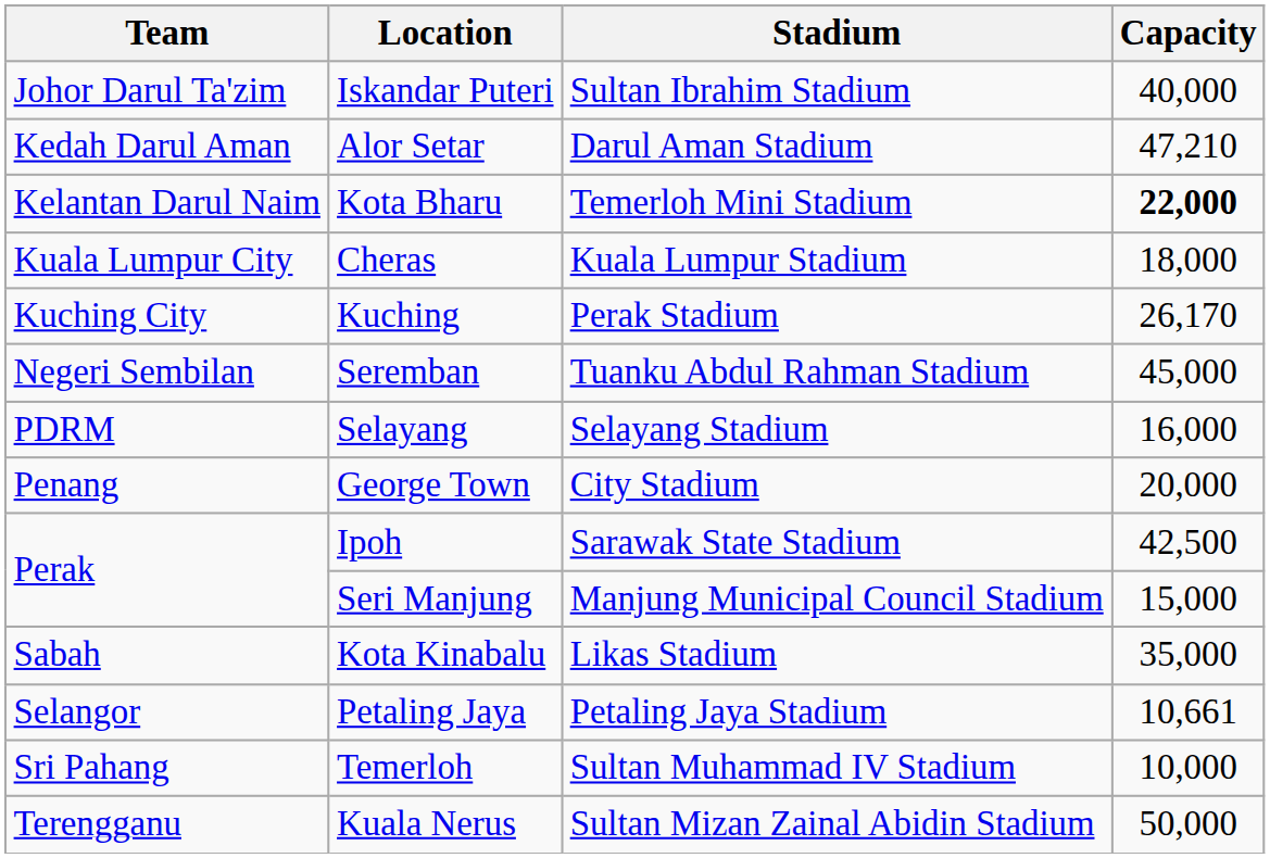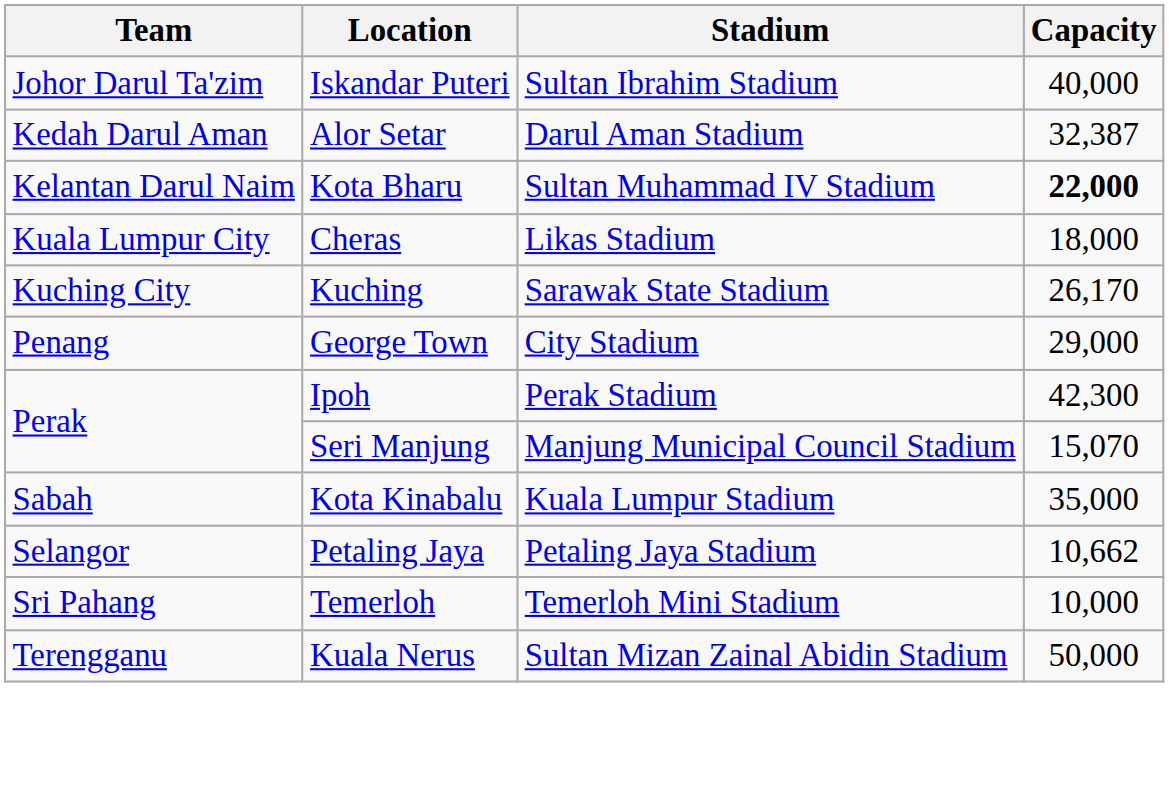 <table class="wikitable sortable">
 <tr>
 <th>Team</th>
 <th>Location</th>
 <th>Stadium</th>
 <th>Capacity</th>
 </tr>
 <tr>
 <td><a href='#'>Johor Darul Ta'zim</a></td>
 <td><a href='#'>Iskandar Puteri</a></td>
 <td><a href='#'>Sultan Ibrahim Stadium</a></td>
 <td align="center">40,000</td>
 </tr>
 <tr>
 <td><a href='#'>Kedah Darul Aman</a></td>
 <td><a href='#'>Alor Setar</a></td>
 <td><a href='#'>Darul Aman Stadium</a></td>
-<td align="center">47,210</td>
+<td align="center">32,387</td>
 </tr>
 <tr>
 <td><a href='#'>Kelantan Darul Naim</a></td>
 <td><a href='#'>Kota Bharu</a></td>
-<td><a href='#'>Temerloh Mini Stadium</a></td>
+<td><a href='#'>Sultan Muhammad IV Stadium</a></td>
 <td align="center"><strong>22,000</strong></td>
 </tr>
 <tr>
 <td><a href='#'>Kuala Lumpur City</a></td>
 <td><a href='#'>Cheras</a></td>
-<td><a href='#'>Kuala Lumpur Stadium</a></td>
+<td><a href='#'>Likas Stadium</a></td>
 <td align="center">18,000</td>
 </tr>
 <tr>
 <td><a href='#'>Kuching City</a></td>
 <td><a href='#'>Kuching</a></td>
-<td><a href='#'>Perak Stadium</a></td>
+<td><a href='#'>Sarawak State Stadium</a></td>
 <td align="center">26,170</td>
-</tr>
-<tr>
-<td><a href='#'>Negeri Sembilan</a></td>
-<td><a href='#'>Seremban</a></td>
-<td><a href='#'>Tuanku Abdul Rahman Stadium</a></td>
-<td align="center">45,000</td>
-</tr>
-<tr>
-<td><a href='#'>PDRM</a></td>
-<td><a href='#'>Selayang</a></td>
-<td><a href='#'>Selayang Stadium</a></td>
-<td align="center">16,000</td>
 </tr>
 <tr>
 <td><a href='#'>Penang</a></td>
 <td><a href='#'>George Town</a></td>
 <td><a href='#'>City Stadium</a></td>
-<td align="center">20,000</td>
+<td align="center">29,000</td>
 </tr>
 <tr>
 <td rowspan=2><a href='#'>Perak</a></td>
 <td><a href='#'>Ipoh</a></td>
-<td><a href='#'>Sarawak State Stadium</a></td>
-<td align="center">42,500</td>
+<td><a href='#'>Perak Stadium</a></td>
+<td align="center">42,300</td>
 </tr>
 <tr>
 <td><a href='#'>Seri Manjung</a></td>
 <td><a href='#'>Manjung Municipal Council Stadium</a></td>
-<td align="center">15,000</td>
+<td align="center">15,070</td>
 </tr>
 <tr>
 <td><a href='#'>Sabah</a></td>
 <td><a href='#'>Kota Kinabalu</a></td>
-<td><a href='#'>Likas Stadium</a></td>
+<td><a href='#'>Kuala Lumpur Stadium</a></td>
 <td align="center">35,000</td>
 </tr>
 <tr>
 <td><a href='#'>Selangor</a></td>
 <td><a href='#'>Petaling Jaya</a></td>
 <td><a href='#'>Petaling Jaya Stadium</a></td>
-<td align="center">10,661</td>
+<td align="center">10,662</td>
 </tr>
 <tr>
 <td><a href='#'>Sri Pahang</a></td>
 <td><a href='#'>Temerloh</a></td>
-<td><a href='#'>Sultan Muhammad IV Stadium</a></td>
+<td><a href='#'>Temerloh Mini Stadium</a></td>
 <td align="center">10,000</td>
 </tr>
 <tr>
 <td><a href='#'>Terengganu</a></td>
 <td><a href='#'>Kuala Nerus</a></td>
 <td><a href='#'>Sultan Mizan Zainal Abidin Stadium</a></td>
 <td align="center">50,000</td>
 </tr>
 </table>
